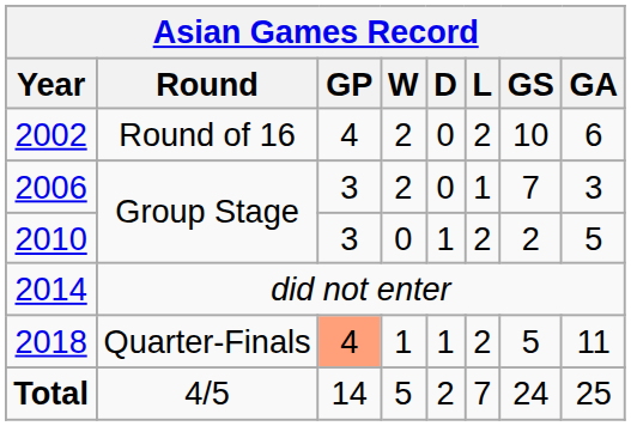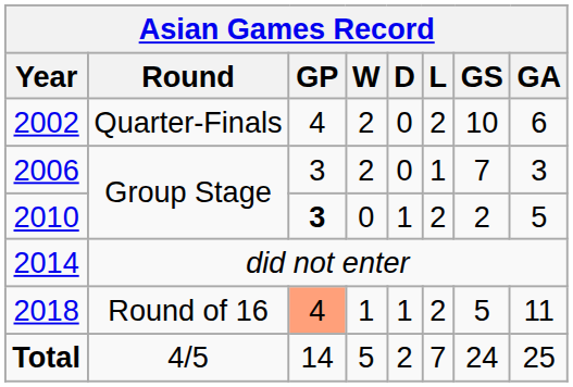 <table class="wikitable" style="text-align: center;font-size:89%;">
 <tr>
 <th colspan=9><a href='#'>Asian Games Record</a></th>
 </tr>
 <tr>
 <th>Year</th>
 <th>Round</th>
 <th>GP</th>
 <th>W</th>
 <th>D</th>
 <th>L</th>
 <th>GS</th>
 <th>GA</th>
 </tr>
 <tr>
 <td> <a href='#'>2002</a></td>
-<td>Round of 16</td>
+<td>Quarter-Finals</td>
 <td>4</td>
 <td>2</td>
 <td>0</td>
 <td>2</td>
 <td>10</td>
 <td>6</td>
 </tr>
 <tr>
 <td> <a href='#'>2006</a></td>
 <td rowspan=2>Group Stage</td>
 <td>3</td>
 <td>2</td>
 <td>0</td>
 <td>1</td>
 <td>7</td>
 <td>3</td>
 </tr>
 <tr>
 <td> <a href='#'>2010</a></td>
-<td>3</td>
+<td><strong>3</strong></td>
 <td>0</td>
 <td>1</td>
 <td>2</td>
 <td>2</td>
 <td>5</td>
 </tr>
 <tr>
 <td> <a href='#'>2014</a></td>
 <td colspan=7><em>did not enter</em></td>
 </tr>
 <tr>
 <td> <a href='#'>2018</a></td>
-<td>Quarter-Finals</td>
+<td>Round of 16</td>
 <td style="background: lightsalmon;">4</td>
 <td>1</td>
 <td>1</td>
 <td>2</td>
 <td>5</td>
 <td>11</td>
 </tr>
 <tr>
 <td><strong>Total</strong></td>
 <td>4/5</td>
 <td>14</td>
 <td>5</td>
 <td>2</td>
 <td>7</td>
 <td>24</td>
 <td>25</td>
 </tr>
 </table>
